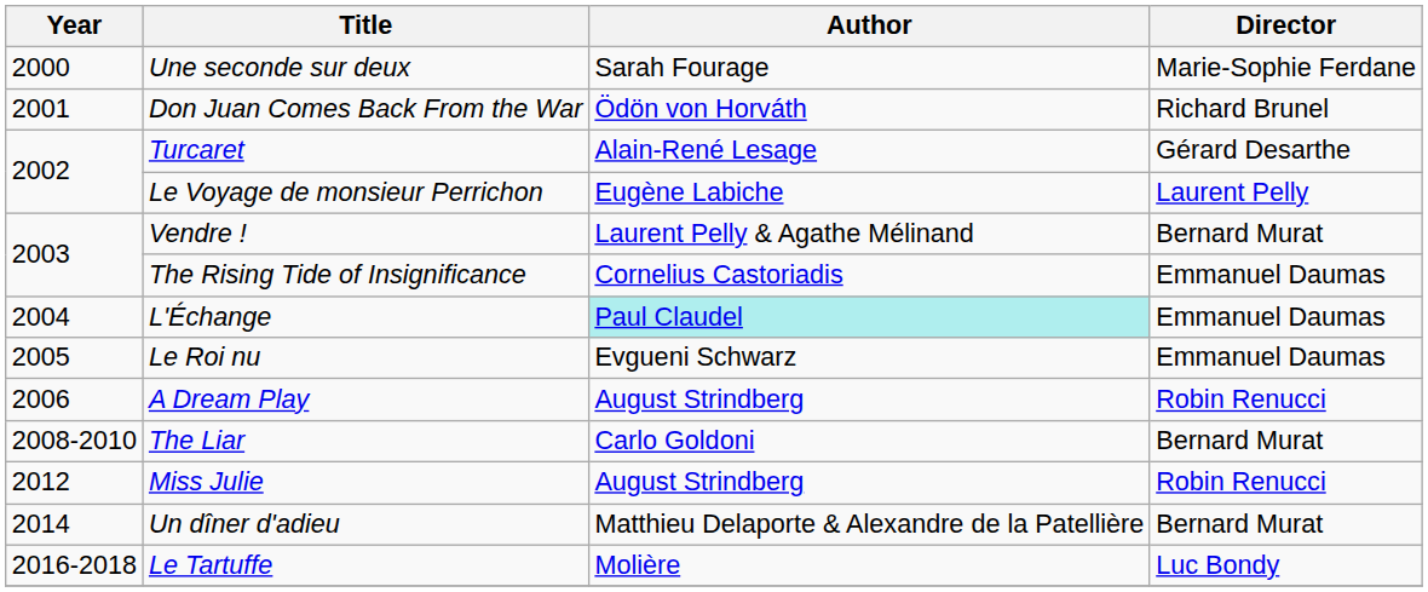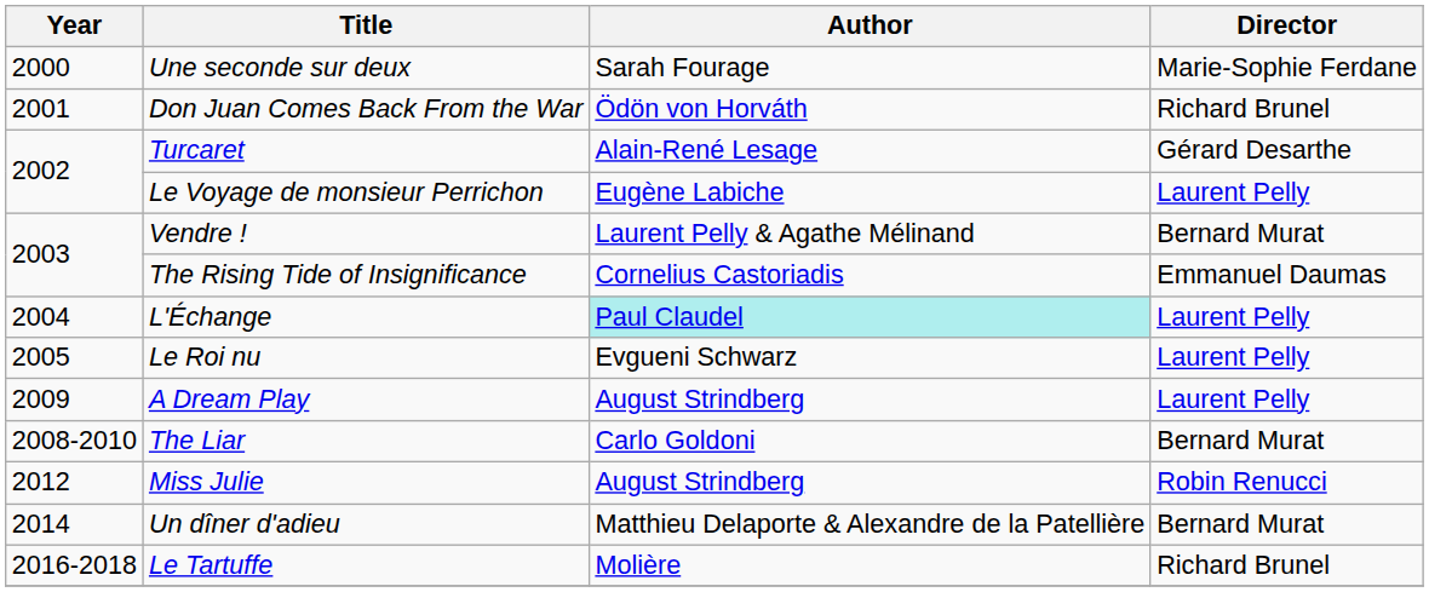 <table class="wikitable">
 <tr>
 <th>Year</th>
 <th>Title</th>
 <th>Author</th>
 <th>Director</th>
 </tr>
 <tr>
 <td>2000</td>
 <td><em>Une seconde sur deux</em></td>
 <td>Sarah Fourage</td>
 <td>Marie-Sophie Ferdane</td>
 </tr>
 <tr>
 <td>2001</td>
 <td><em>Don Juan Comes Back From the War</em></td>
 <td><a href='#'>Ödön von Horváth</a></td>
 <td>Richard Brunel</td>
 </tr>
 <tr>
 <td rowspan=2>2002</td>
 <td><em><a href='#'>Turcaret</a></em></td>
 <td><a href='#'>Alain-René Lesage</a></td>
 <td>Gérard Desarthe</td>
 </tr>
 <tr>
 <td><em>Le Voyage de monsieur Perrichon</em></td>
 <td><a href='#'>Eugène Labiche</a></td>
 <td><a href='#'>Laurent Pelly</a></td>
 </tr>
 <tr>
 <td rowspan=2>2003</td>
 <td><em>Vendre !</em></td>
 <td><a href='#'>Laurent Pelly</a> & Agathe Mélinand</td>
 <td>Bernard Murat</td>
 </tr>
 <tr>
 <td><em>The Rising Tide of Insignificance</em></td>
 <td><a href='#'>Cornelius Castoriadis</a></td>
 <td>Emmanuel Daumas</td>
 </tr>
 <tr>
 <td>2004</td>
 <td><em>L'Échange</em></td>
 <td style="background: paleturquoise;"><a href='#'>Paul Claudel</a></td>
-<td>Emmanuel Daumas</td>
+<td><a href='#'>Laurent Pelly</a></td>
 </tr>
 <tr>
 <td>2005</td>
 <td><em>Le Roi nu</em></td>
 <td>Evgueni Schwarz</td>
-<td>Emmanuel Daumas</td>
+<td><a href='#'>Laurent Pelly</a></td>
 </tr>
 <tr>
-<td>2006</td>
+<td>2009</td>
 <td><em><a href='#'>A Dream Play</a></em></td>
 <td><a href='#'>August Strindberg</a></td>
-<td><a href='#'>Robin Renucci</a></td>
+<td><a href='#'>Laurent Pelly</a></td>
 </tr>
 <tr>
 <td>2008-2010</td>
 <td><em><a href='#'>The Liar</a></em></td>
 <td><a href='#'>Carlo Goldoni</a></td>
 <td>Bernard Murat</td>
 </tr>
 <tr>
 <td>2012</td>
 <td><em><a href='#'>Miss Julie</a></em></td>
 <td><a href='#'>August Strindberg</a></td>
 <td><a href='#'>Robin Renucci</a></td>
 </tr>
 <tr>
 <td>2014</td>
 <td><em>Un dîner d'adieu</em></td>
 <td>Matthieu Delaporte & Alexandre de la Patellière</td>
 <td>Bernard Murat</td>
 </tr>
 <tr>
 <td>2016-2018</td>
 <td><em><a href='#'>Le Tartuffe</a></em></td>
 <td><a href='#'>Molière</a></td>
-<td><a href='#'>Luc Bondy</a></td>
+<td>Richard Brunel</td>
 </tr>
 <tr>
 </tr>
 </table>
